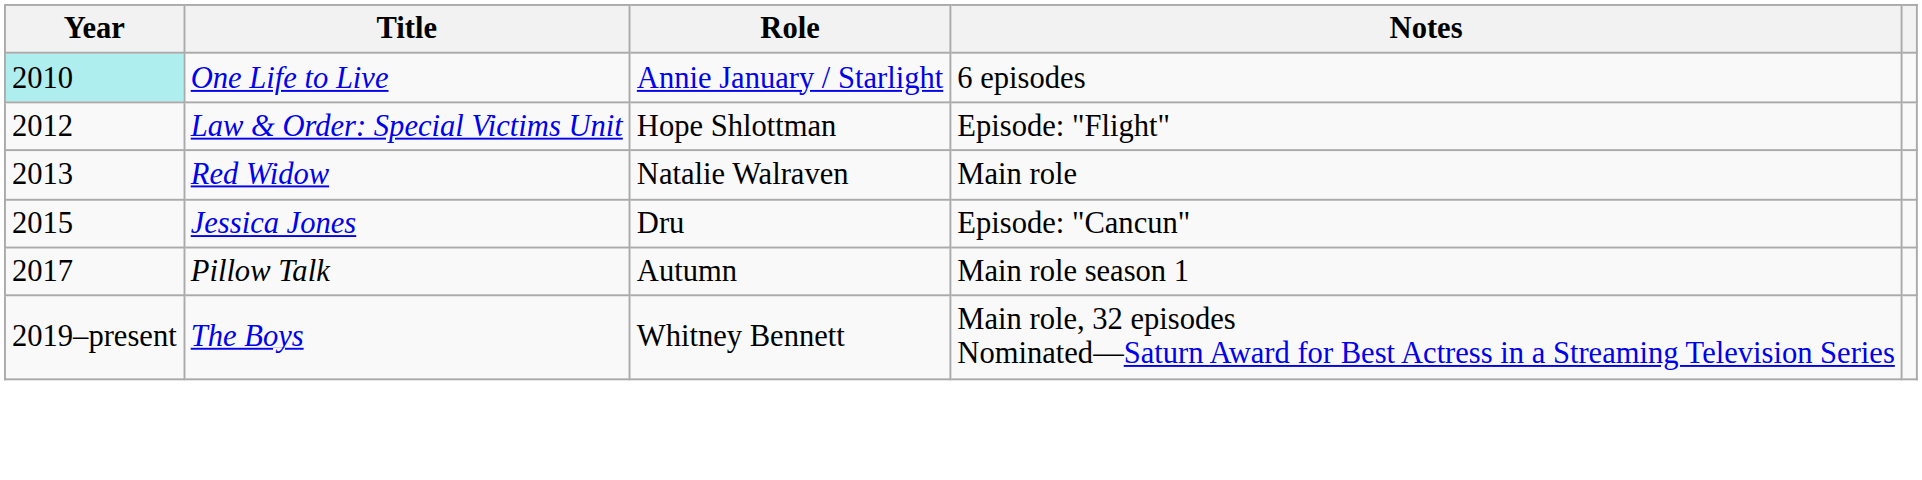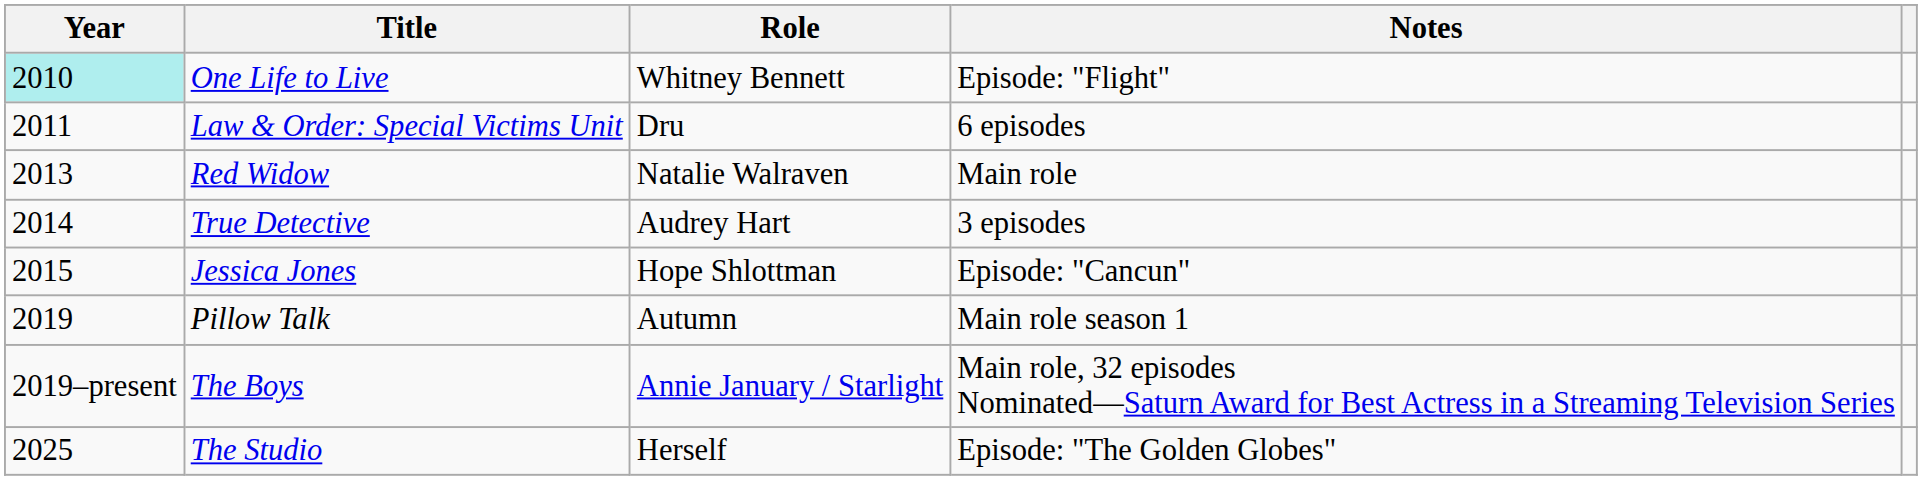 <table class="wikitable sortable">
 <tr>
 <th>Year</th>
 <th>Title</th>
 <th>Role</th>
 <th class="unsortable">Notes</th>
 <th class="unsortable"></th>
 </tr>
 <tr>
 <td style="background: paleturquoise;">2010</td>
 <td><em><a href='#'>One Life to Live</a></em></td>
-<td><a href='#'>Annie January / Starlight</a></td>
-<td>6 episodes</td>
+<td>Whitney Bennett</td>
+<td>Episode: "Flight"</td>
 <td></td>
 </tr>
 <tr>
-<td>2012</td>
+<td>2011</td>
 <td><em><a href='#'>Law & Order: Special Victims Unit</a></em></td>
-<td>Hope Shlottman</td>
-<td>Episode: "Flight"</td>
+<td>Dru</td>
+<td>6 episodes</td>
 <td></td>
 </tr>
 <tr>
 <td>2013</td>
 <td><em><a href='#'>Red Widow</a></em></td>
 <td>Natalie Walraven</td>
 <td>Main role</td>
 <td></td>
 </tr>
 <tr>
+<td>2014</td>
+<td><em><a href='#'>True Detective</a></em></td>
+<td>Audrey Hart</td>
+<td>3 episodes</td>
+<td></td>
+</tr>
+<tr>
 <td>2015</td>
 <td><em><a href='#'>Jessica Jones</a></em></td>
-<td>Dru</td>
+<td>Hope Shlottman</td>
 <td>Episode: "Cancun"</td>
 <td></td>
 </tr>
 <tr>
-<td>2017</td>
+<td>2019</td>
 <td><em>Pillow Talk</em></td>
 <td>Autumn</td>
 <td>Main role season 1</td>
 <td></td>
 </tr>
 <tr>
 <td>2019–present</td>
 <td><em><a href='#'>The Boys</a></em></td>
-<td>Whitney Bennett</td>
+<td><a href='#'>Annie January / Starlight</a></td>
 <td>Main role, 32 episodes<br>Nominated—<a href='#'>Saturn Award for Best Actress in a Streaming Television Series</a></td>
 <td></td>
 </tr>
+<tr>
+<td>2025</td>
+<td><em><a href='#'>The Studio</a></em></td>
+<td>Herself</td>
+<td>Episode: "The Golden Globes"</td>
+<td></td>
+</tr>
 </table>
